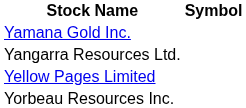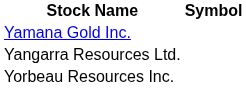 <table style="background:transparent;">
 <tr>
 <th>Stock Name</th>
 <th>Symbol</th>
 </tr>
 <tr --->
 <td><a href='#'>Yamana Gold Inc.</a></td>
 <td></td>
 </tr>
 <tr --->
 <td>Yangarra Resources Ltd.</td>
 <td></td>
 </tr>
 <tr --->
-<td><a href='#'>Yellow Pages Limited</a></td>
-<td></td>
-</tr>
-<tr --->
 <td>Yorbeau Resources Inc.</td>
 <td></td>
 </tr>
 <tr --->
 </tr>
 </table>
